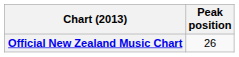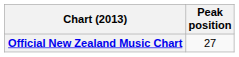 <table class="wikitable plainrowheaders" style="text-align:center">
 <tr>
 <th scope="col" style="width:16em;">Chart (2013)</th>
 <th scope="col">Peak<br>position</th>
 </tr>
 <tr>
 <th scope="row"><a href='#'>Official New Zealand Music Chart</a></th>
-<td style="text-align:center;">26</td>
+<td style="text-align:center;">27</td>
 </tr>
 </table>
